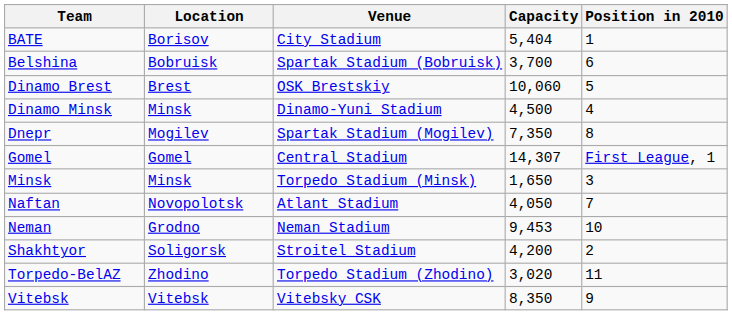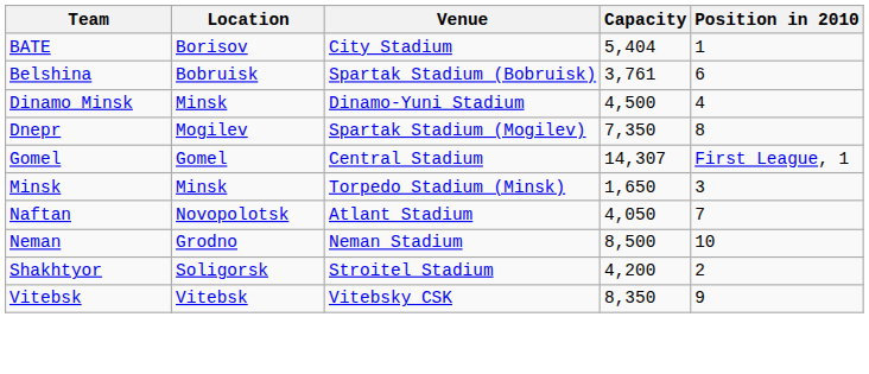 <table class="wikitable sortable" style="text-align:left">
 <tr>
 <th>Team</th>
 <th>Location</th>
 <th>Venue</th>
 <th>Capacity</th>
 <th>Position in 2010</th>
 </tr>
 <tr>
 <td width=120><a href='#'>BATE</a></td>
 <td width=110><a href='#'>Borisov</a></td>
 <td><a href='#'>City Stadium</a></td>
 <td>5,404</td>
 <td>1</td>
 </tr>
 <tr>
 <td><a href='#'>Belshina</a></td>
 <td><a href='#'>Bobruisk</a></td>
 <td><a href='#'>Spartak Stadium (Bobruisk)</a></td>
-<td>3,700</td>
+<td>3,761</td>
 <td>6</td>
-</tr>
-<tr>
-<td><a href='#'>Dinamo Brest</a></td>
-<td><a href='#'>Brest</a></td>
-<td><a href='#'>OSK Brestskiy</a></td>
-<td>10,060</td>
-<td>5</td>
 </tr>
 <tr>
 <td><a href='#'>Dinamo Minsk</a></td>
 <td><a href='#'>Minsk</a></td>
 <td><a href='#'>Dinamo-Yuni Stadium</a></td>
 <td>4,500</td>
 <td>4</td>
 </tr>
 <tr>
 <td><a href='#'>Dnepr</a></td>
 <td><a href='#'>Mogilev</a></td>
 <td><a href='#'>Spartak Stadium (Mogilev)</a></td>
 <td>7,350</td>
 <td>8</td>
 </tr>
 <tr>
 <td><a href='#'>Gomel</a></td>
 <td><a href='#'>Gomel</a></td>
 <td><a href='#'>Central Stadium</a></td>
 <td>14,307</td>
 <td><a href='#'>First League</a>, 1</td>
 </tr>
 <tr>
 <td><a href='#'>Minsk</a></td>
 <td><a href='#'>Minsk</a></td>
 <td><a href='#'>Torpedo Stadium (Minsk)</a></td>
 <td>1,650</td>
 <td>3</td>
 </tr>
 <tr>
 <td><a href='#'>Naftan</a></td>
 <td><a href='#'>Novopolotsk</a></td>
 <td><a href='#'>Atlant Stadium</a></td>
 <td>4,050</td>
 <td>7</td>
 </tr>
 <tr>
 <td><a href='#'>Neman</a></td>
 <td><a href='#'>Grodno</a></td>
 <td><a href='#'>Neman Stadium</a></td>
-<td>9,453</td>
+<td>8,500</td>
 <td>10</td>
 </tr>
 <tr>
 <td><a href='#'>Shakhtyor</a></td>
 <td><a href='#'>Soligorsk</a></td>
 <td><a href='#'>Stroitel Stadium</a></td>
 <td>4,200</td>
 <td>2</td>
 </tr>
 <tr>
-<td><a href='#'>Torpedo-BelAZ</a></td>
-<td><a href='#'>Zhodino</a></td>
-<td><a href='#'>Torpedo Stadium (Zhodino)</a></td>
-<td>3,020</td>
-<td>11</td>
-</tr>
-<tr>
 <td><a href='#'>Vitebsk</a></td>
 <td><a href='#'>Vitebsk</a></td>
 <td><a href='#'>Vitebsky CSK</a></td>
 <td>8,350</td>
 <td>9</td>
 </tr>
 </table>
